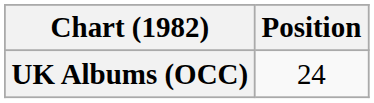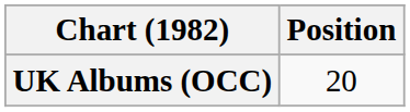 <table class="wikitable plainrowheaders" style="text-align:center">
 <tr>
 <th scope="col">Chart (1982)</th>
 <th scope="col">Position</th>
 </tr>
 <tr>
 <th scope="row">UK Albums (OCC)</th>
-<td>24</td>
+<td>20</td>
 </tr>
 </table>
